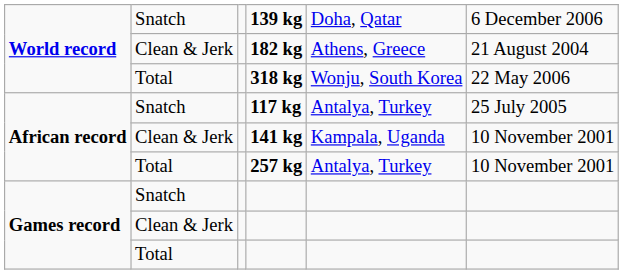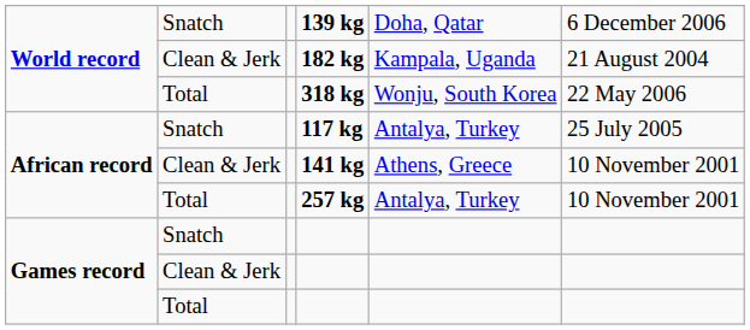 <table class="wikitable">
 <tr>
 <td rowspan=3><strong><a href='#'>World record</a></strong></td>
 <td>Snatch</td>
 <td></td>
 <td><strong>139 kg</strong></td>
 <td><a href='#'>Doha</a>, <a href='#'>Qatar</a></td>
 <td>6 December 2006</td>
 </tr>
 <tr>
 <td>Clean & Jerk</td>
 <td></td>
 <td><strong>182 kg</strong></td>
-<td><a href='#'>Athens</a>, <a href='#'>Greece</a></td>
+<td><a href='#'>Kampala</a>, <a href='#'>Uganda</a></td>
 <td>21 August 2004</td>
 </tr>
 <tr>
 <td>Total</td>
 <td></td>
 <td><strong>318 kg</strong></td>
 <td><a href='#'>Wonju</a>, <a href='#'>South Korea</a></td>
 <td>22 May 2006</td>
 </tr>
 <tr>
 <td rowspan=3><strong>African record</strong></td>
 <td>Snatch</td>
 <td></td>
 <td><strong>117 kg</strong></td>
 <td><a href='#'>Antalya</a>, <a href='#'>Turkey</a></td>
 <td>25 July 2005</td>
 </tr>
 <tr>
 <td>Clean & Jerk</td>
 <td></td>
 <td><strong>141 kg</strong></td>
-<td><a href='#'>Kampala</a>, <a href='#'>Uganda</a></td>
+<td><a href='#'>Athens</a>, <a href='#'>Greece</a></td>
 <td>10 November 2001</td>
 </tr>
 <tr>
 <td>Total</td>
 <td></td>
 <td><strong>257 kg</strong></td>
 <td><a href='#'>Antalya</a>, <a href='#'>Turkey</a></td>
 <td>10 November 2001</td>
 </tr>
 <tr>
 <td rowspan=3><strong>Games record</strong></td>
 <td>Snatch</td>
 <td></td>
 <td></td>
 <td></td>
 <td></td>
 </tr>
 <tr>
 <td>Clean & Jerk</td>
 <td></td>
 <td></td>
 <td></td>
 <td></td>
 </tr>
 <tr>
 <td>Total</td>
 <td></td>
 <td></td>
 <td></td>
 <td></td>
 </tr>
 </table>
